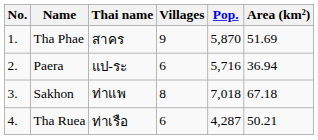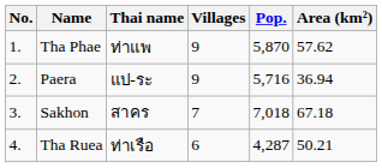 <table class="wikitable">
 <tr>
 <th>No.</th>
 <th>Name</th>
 <th>Thai name</th>
 <th>Villages</th>
 <th><a href='#'>Pop.</a></th>
 <th>Area (km²)</th>
 </tr>
 <tr>
 <td>1.</td>
 <td>Tha Phae</td>
-<td>สาคร</td>
+<td>ท่าแพ</td>
 <td>9</td>
 <td>5,870</td>
-<td>51.69</td>
+<td>57.62</td>
 </tr>
 <tr>
 <td>2.</td>
 <td>Paera</td>
 <td>แป-ระ</td>
-<td>6</td>
+<td>9</td>
 <td>5,716</td>
 <td>36.94</td>
 </tr>
 <tr>
 <td>3.</td>
 <td>Sakhon</td>
-<td>ท่าแพ</td>
-<td>8</td>
+<td>สาคร</td>
+<td>7</td>
 <td>7,018</td>
 <td>67.18</td>
 </tr>
 <tr>
 <td>4.</td>
 <td>Tha Ruea</td>
 <td>ท่าเรือ</td>
 <td>6</td>
 <td>4,287</td>
 <td>50.21</td>
 </tr>
 </table>
